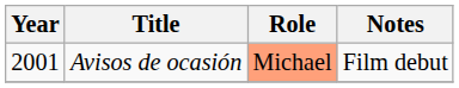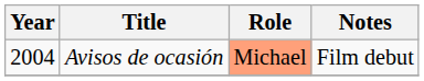 <table class="wikitable sortable">
 <tr>
 <th>Year</th>
 <th>Title</th>
 <th>Role</th>
 <th>Notes</th>
 </tr>
 <tr>
-<td>2001</td>
+<td>2004</td>
 <td><em>Avisos de ocasión</em></td>
 <td style="background: lightsalmon;">Michael</td>
 <td>Film debut</td>
 </tr>
 <tr>
 </tr>
 </table>
